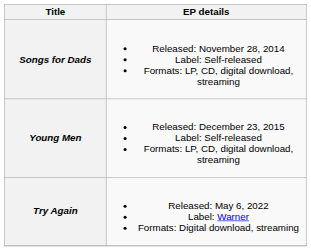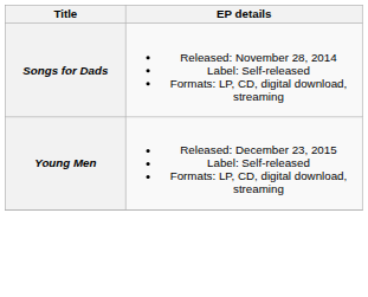 <table class="wikitable plainrowheaders" style="text-align:center;" border="1">
 <tr>
 <th scope="col" style="width:10em;">Title</th>
 <th scope="col" style="width:20em;">EP details</th>
 </tr>
 <tr>
 <th scope="row"><em>Songs for Dads</em></th>
 <td><br><ul><li>Released: November 28, 2014</li><li>Label: Self-released</li><li>Formats: LP, CD, digital download, streaming</li></ul></td>
 </tr>
 <tr>
 <th scope="row"><em>Young Men</em></th>
 <td><br><ul><li>Released: December 23, 2015</li><li>Label: Self-released</li><li>Formats: LP, CD, digital download, streaming</li></ul></td>
 </tr>
 <tr>
-<th scope="row"><em>Try Again</em></th>
-<td><br><ul><li>Released: May 6, 2022</li><li>Label: <a href='#'>Warner</a></li><li>Formats: Digital download, streaming</li></ul></td>
-</tr>
-<tr>
 </tr>
 </table>
